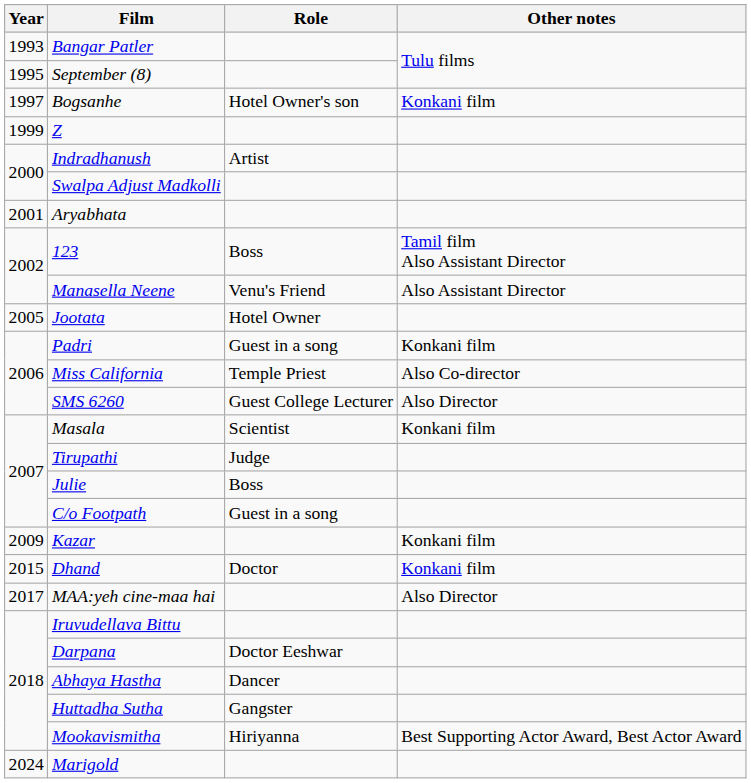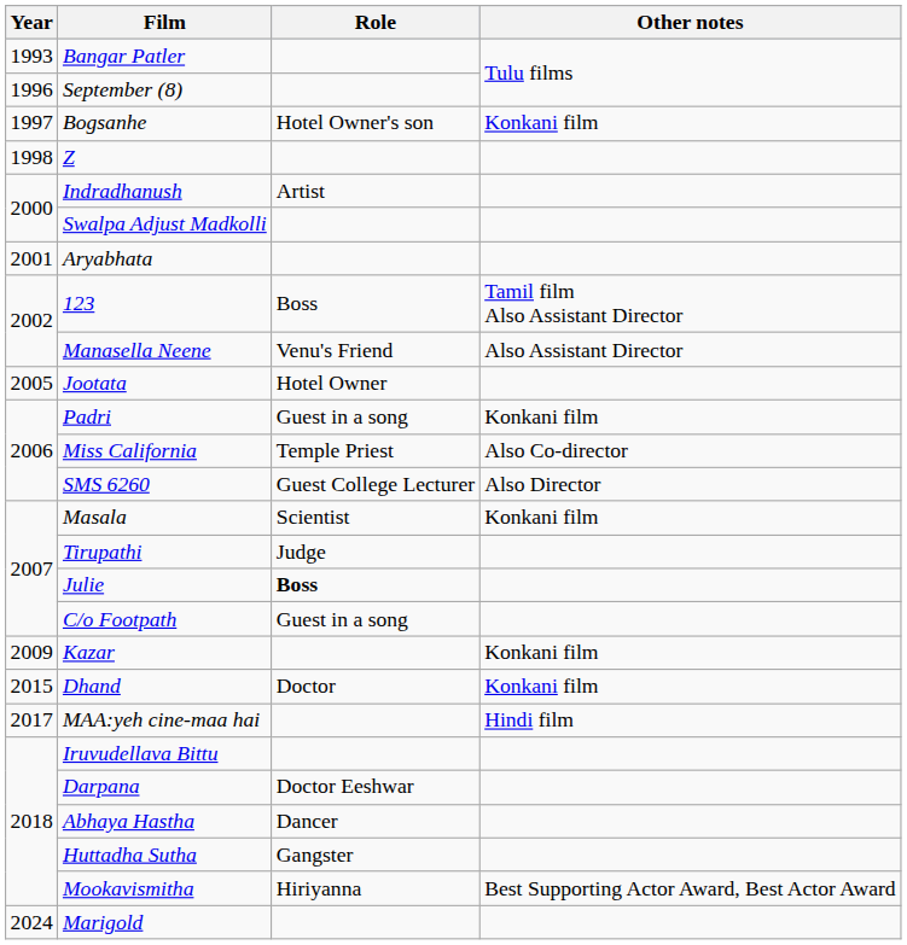 <table class="wikitable">
 <tr style="background:#b0c4de; text-align:center;">
 <th>Year</th>
 <th>Film</th>
 <th>Role</th>
 <th>Other notes</th>
 </tr>
 <tr>
 <td>1993</td>
 <td><em><a href='#'>Bangar Patler</a></em></td>
 <td></td>
 <td rowspan="2"><a href='#'>Tulu</a> films</td>
 </tr>
 <tr>
-<td>1995</td>
+<td>1996</td>
 <td><em>September (8)</em></td>
 <td></td>
 </tr>
 <tr>
 <td>1997</td>
 <td><em>Bogsanhe</em></td>
 <td>Hotel Owner's son</td>
 <td><a href='#'>Konkani</a> film</td>
 </tr>
 <tr>
-<td>1999</td>
+<td>1998</td>
 <td><em><a href='#'>Z</a></em></td>
 <td></td>
 <td></td>
 </tr>
 <tr>
 <td rowspan="2">2000</td>
 <td><em><a href='#'>Indradhanush</a></em></td>
 <td>Artist</td>
 <td></td>
 </tr>
 <tr>
 <td><em><a href='#'>Swalpa Adjust Madkolli</a></em></td>
 <td></td>
 <td></td>
 </tr>
 <tr>
 <td>2001</td>
 <td><em>Aryabhata</em></td>
 <td></td>
 <td></td>
 </tr>
 <tr>
 <td rowspan="2">2002</td>
 <td><em><a href='#'>123</a></em></td>
 <td>Boss</td>
 <td><a href='#'>Tamil</a> film<br> Also Assistant Director</td>
 </tr>
 <tr>
 <td><em><a href='#'>Manasella Neene</a></em></td>
 <td>Venu's Friend</td>
 <td>Also Assistant Director</td>
 </tr>
 <tr>
 <td>2005</td>
 <td><em><a href='#'>Jootata</a></em></td>
 <td>Hotel Owner</td>
 <td></td>
 </tr>
 <tr>
 <td rowspan="3">2006</td>
 <td><em><a href='#'>Padri</a></em></td>
 <td>Guest in a song</td>
 <td>Konkani film</td>
 </tr>
 <tr>
 <td><em><a href='#'>Miss California</a></em></td>
 <td>Temple Priest</td>
 <td>Also Co-director</td>
 </tr>
 <tr>
 <td><em><a href='#'>SMS 6260</a></em></td>
 <td>Guest College Lecturer</td>
 <td>Also Director</td>
 </tr>
 <tr>
 <td rowspan="4">2007</td>
 <td><em>Masala</em></td>
 <td>Scientist</td>
 <td>Konkani film</td>
 </tr>
 <tr>
 <td><em><a href='#'>Tirupathi</a></em></td>
 <td>Judge</td>
 <td></td>
 </tr>
 <tr>
 <td><em><a href='#'>Julie</a></em></td>
-<td>Boss</td>
+<td><strong>Boss</strong></td>
 <td></td>
 </tr>
 <tr>
 <td><em><a href='#'>C/o Footpath</a></em></td>
 <td>Guest in a song</td>
 <td></td>
 </tr>
 <tr>
 <td>2009</td>
 <td><em><a href='#'>Kazar</a></em></td>
 <td></td>
 <td>Konkani film</td>
 </tr>
 <tr>
 <td>2015</td>
 <td><em><a href='#'>Dhand</a></em></td>
 <td>Doctor</td>
 <td><a href='#'>Konkani</a> film</td>
 </tr>
 <tr>
 <td>2017</td>
 <td><em>MAA:yeh cine-maa hai</em></td>
 <td></td>
-<td>Also Director</td>
+<td><a href='#'>Hindi</a> film</td>
 </tr>
 <tr>
 <td rowspan="5">2018</td>
 <td><em><a href='#'>Iruvudellava Bittu</a></em></td>
 <td></td>
 <td></td>
 </tr>
 <tr>
 <td><em><a href='#'>Darpana</a></em></td>
 <td>Doctor Eeshwar</td>
 <td></td>
 </tr>
 <tr>
 <td><em><a href='#'>Abhaya Hastha</a></em></td>
 <td>Dancer</td>
 <td></td>
 </tr>
 <tr>
 <td><em><a href='#'>Huttadha Sutha</a></em></td>
 <td>Gangster</td>
 <td></td>
 </tr>
 <tr>
 <td><em><a href='#'>Mookavismitha</a></em></td>
 <td>Hiriyanna</td>
 <td>Best Supporting Actor Award, Best Actor Award</td>
 </tr>
 <tr>
 <td>2024</td>
 <td><em><a href='#'>Marigold</a></em></td>
 <td></td>
 <td></td>
 </tr>
 </table>
